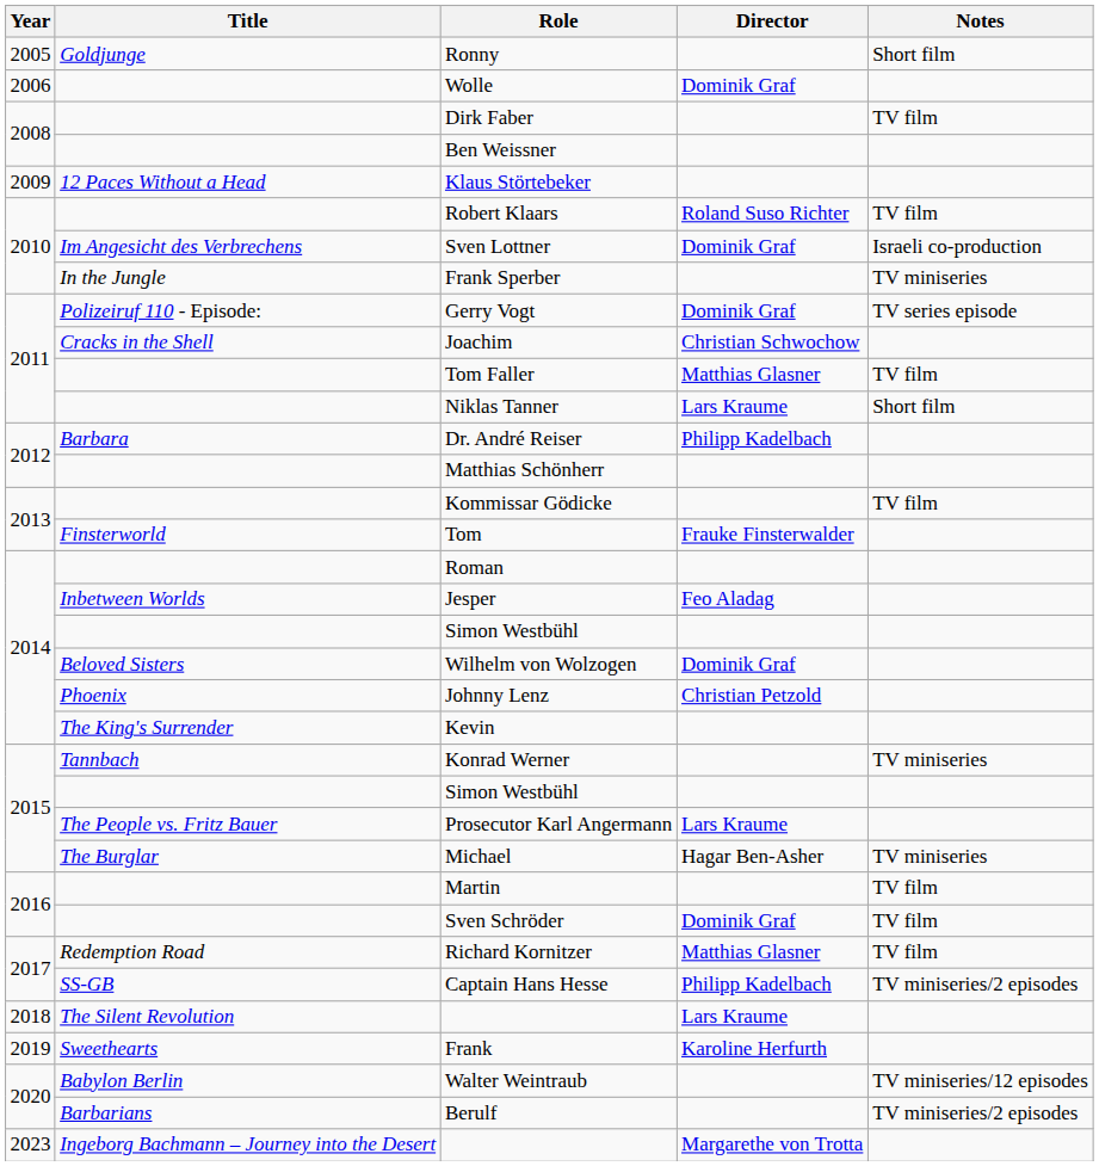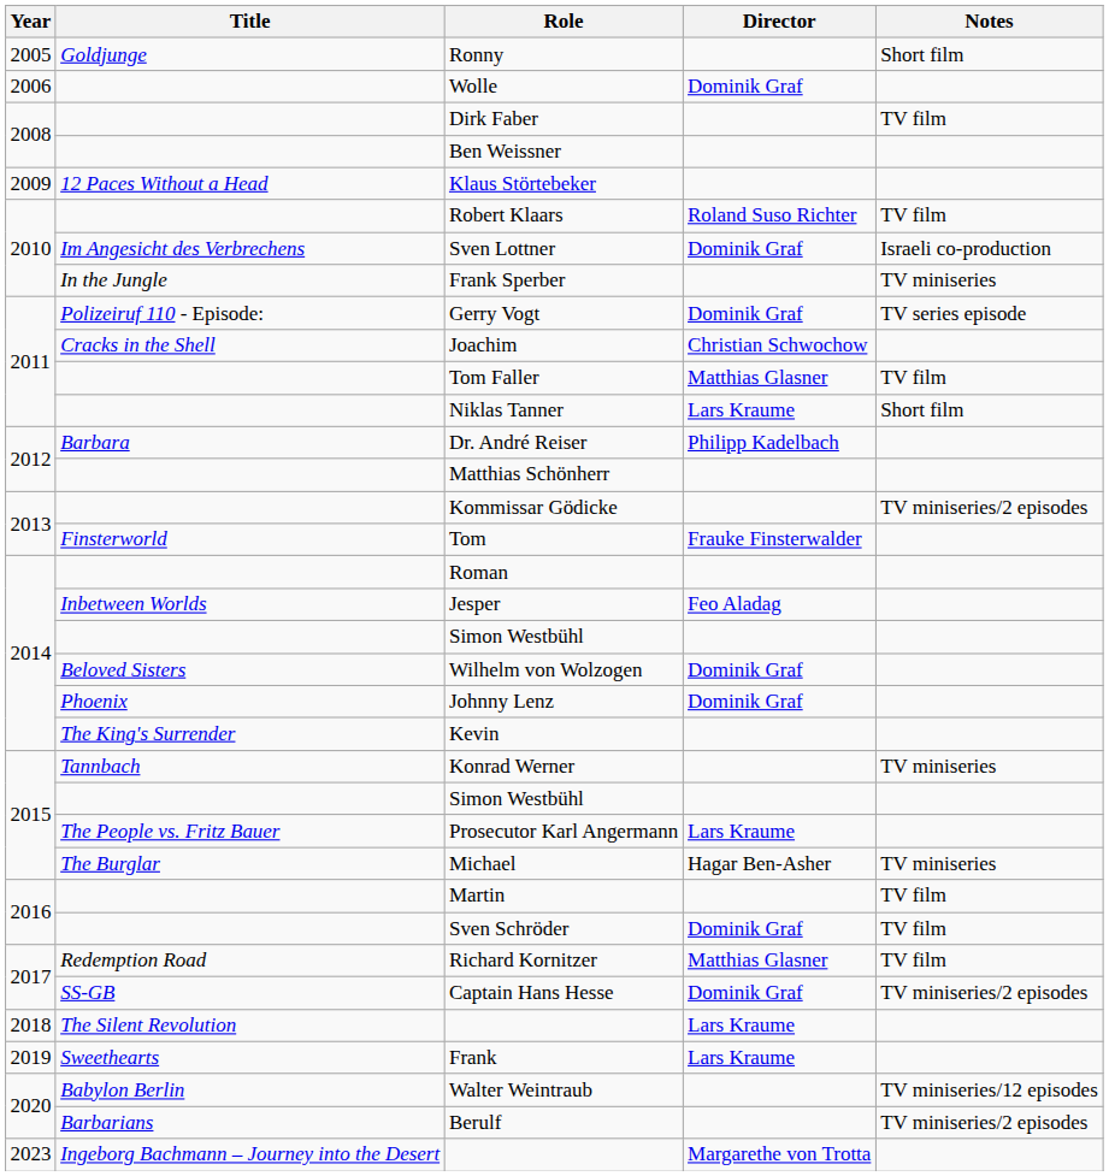 <table class="wikitable sortable">
 <tr>
 <th>Year</th>
 <th>Title</th>
 <th>Role</th>
 <th>Director</th>
 <th class="unsortable">Notes</th>
 </tr>
 <tr>
 <td>2005</td>
 <td><em><a href='#'>Goldjunge</a></em></td>
 <td>Ronny</td>
 <td></td>
 <td>Short film</td>
 </tr>
 <tr>
 <td>2006</td>
 <td><em></em></td>
 <td>Wolle</td>
 <td><a href='#'>Dominik Graf</a></td>
 <td></td>
 </tr>
 <tr>
 <td rowspan=2>2008</td>
 <td><em></em></td>
 <td>Dirk Faber</td>
 <td></td>
 <td>TV film</td>
 </tr>
 <tr>
 <td><em></em></td>
 <td>Ben Weissner</td>
 <td></td>
 <td></td>
 </tr>
 <tr>
 <td>2009</td>
 <td><em><a href='#'>12 Paces Without a Head</a></em></td>
 <td><a href='#'>Klaus Störtebeker</a></td>
 <td></td>
 <td></td>
 </tr>
 <tr>
 <td rowspan=3>2010</td>
 <td><em></em></td>
 <td>Robert Klaars</td>
 <td><a href='#'>Roland Suso Richter</a></td>
 <td>TV film</td>
 </tr>
 <tr>
 <td><em><a href='#'>Im Angesicht des Verbrechens</a></em></td>
 <td>Sven Lottner</td>
 <td><a href='#'>Dominik Graf</a></td>
 <td>Israeli co-production</td>
 </tr>
 <tr>
 <td><em>In the Jungle</em></td>
 <td>Frank Sperber</td>
 <td></td>
 <td>TV miniseries</td>
 </tr>
 <tr>
 <td rowspan=4>2011</td>
 <td><em><a href='#'>Polizeiruf 110</a></em> - Episode: </td>
 <td>Gerry Vogt</td>
 <td><a href='#'>Dominik Graf</a></td>
 <td>TV series episode</td>
 </tr>
 <tr>
 <td><em><a href='#'>Cracks in the Shell</a></em></td>
 <td>Joachim</td>
 <td><a href='#'>Christian Schwochow</a></td>
 <td></td>
 </tr>
 <tr>
 <td><em></em></td>
 <td>Tom Faller</td>
 <td><a href='#'>Matthias Glasner</a></td>
 <td>TV film</td>
 </tr>
 <tr>
 <td><em></em></td>
 <td>Niklas Tanner</td>
 <td><a href='#'>Lars Kraume</a></td>
 <td>Short film</td>
 </tr>
 <tr>
 <td rowspan=2>2012</td>
 <td><em><a href='#'>Barbara</a></em></td>
 <td>Dr. André Reiser</td>
 <td><a href='#'>Philipp Kadelbach</a></td>
 <td></td>
 </tr>
 <tr>
 <td><em></em></td>
 <td>Matthias Schönherr</td>
 <td></td>
 <td></td>
 </tr>
 <tr>
 <td rowspan=2>2013</td>
 <td><em></em></td>
 <td>Kommissar Gödicke</td>
 <td></td>
-<td>TV film</td>
+<td>TV miniseries/2 episodes</td>
 </tr>
 <tr>
 <td><em><a href='#'>Finsterworld</a></em></td>
 <td>Tom</td>
 <td><a href='#'>Frauke Finsterwalder</a></td>
 <td></td>
 </tr>
 <tr>
 <td rowspan=6>2014</td>
 <td><em></em></td>
 <td>Roman</td>
 <td></td>
 <td></td>
 </tr>
 <tr>
 <td><em><a href='#'>Inbetween Worlds</a></em></td>
 <td>Jesper</td>
 <td><a href='#'>Feo Aladag</a></td>
 <td></td>
 </tr>
 <tr>
 <td><em></em></td>
 <td>Simon Westbühl</td>
 <td></td>
 <td></td>
 </tr>
 <tr>
 <td><em><a href='#'>Beloved Sisters</a></em></td>
 <td>Wilhelm von Wolzogen</td>
 <td><a href='#'>Dominik Graf</a></td>
 <td></td>
 </tr>
 <tr>
 <td><em><a href='#'>Phoenix</a></em></td>
 <td>Johnny Lenz</td>
-<td><a href='#'>Christian Petzold</a></td>
+<td><a href='#'>Dominik Graf</a></td>
 <td></td>
 </tr>
 <tr>
 <td><em><a href='#'>The King's Surrender</a></em></td>
 <td>Kevin</td>
 <td></td>
 <td></td>
 </tr>
 <tr>
 <td rowspan=4>2015</td>
 <td><em><a href='#'>Tannbach</a></em></td>
 <td>Konrad Werner</td>
 <td></td>
 <td>TV miniseries</td>
 </tr>
 <tr>
 <td><em></em></td>
 <td>Simon Westbühl</td>
 <td></td>
 <td></td>
 </tr>
 <tr>
 <td><em><a href='#'>The People vs. Fritz Bauer</a></em></td>
 <td>Prosecutor Karl Angermann</td>
 <td><a href='#'>Lars Kraume</a></td>
 <td></td>
 </tr>
 <tr>
 <td><em><a href='#'>The Burglar</a></em></td>
 <td>Michael</td>
 <td>Hagar Ben-Asher</td>
 <td>TV miniseries</td>
 </tr>
 <tr>
 <td rowspan=2>2016</td>
 <td><em></em></td>
 <td>Martin</td>
 <td></td>
 <td>TV film</td>
 </tr>
 <tr>
 <td><em></em></td>
 <td>Sven Schröder</td>
 <td><a href='#'>Dominik Graf</a></td>
 <td>TV film</td>
 </tr>
 <tr>
 <td rowspan=2>2017</td>
 <td><em>Redemption Road</em></td>
 <td>Richard Kornitzer</td>
 <td><a href='#'>Matthias Glasner</a></td>
 <td>TV film</td>
 </tr>
 <tr>
 <td><em><a href='#'>SS-GB</a></em></td>
 <td>Captain Hans Hesse</td>
-<td><a href='#'>Philipp Kadelbach</a></td>
+<td><a href='#'>Dominik Graf</a></td>
 <td>TV miniseries/2 episodes</td>
 </tr>
 <tr>
 <td>2018</td>
 <td><em><a href='#'>The Silent Revolution</a></em></td>
 <td></td>
 <td><a href='#'>Lars Kraume</a></td>
 <td></td>
 </tr>
 <tr>
 <td>2019</td>
 <td><em><a href='#'>Sweethearts</a></em></td>
 <td>Frank</td>
-<td><a href='#'>Karoline Herfurth</a></td>
+<td><a href='#'>Lars Kraume</a></td>
 <td></td>
 </tr>
 <tr>
 <td rowspan=2>2020</td>
 <td><em><a href='#'>Babylon Berlin</a></em></td>
 <td>Walter Weintraub</td>
 <td></td>
 <td>TV miniseries/12 episodes</td>
 </tr>
 <tr>
 <td><em><a href='#'>Barbarians</a></em></td>
 <td>Berulf</td>
 <td></td>
 <td>TV miniseries/2 episodes</td>
 </tr>
 <tr>
 <td rowspan=1>2023</td>
 <td><em><a href='#'>Ingeborg Bachmann – Journey into the Desert</a></em></td>
 <td></td>
 <td><a href='#'>Margarethe von Trotta</a></td>
 <td></td>
 </tr>
 <tr>
 </tr>
 </table>
